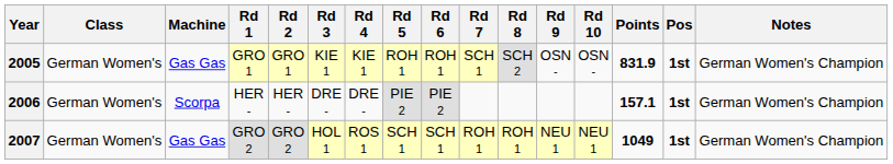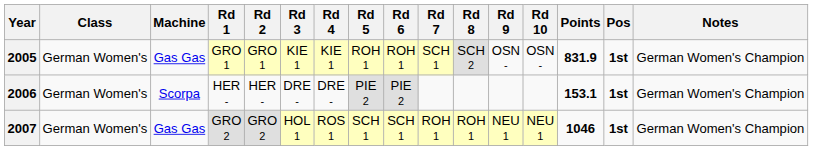 <table class="wikitable" style="text-align:center; font-size:95%">
 <tr valign="top">
 <th valign="middle">Year</th>
 <th valign="middle">Class</th>
 <th valign="middle">Machine</th>
 <th>Rd<br>1</th>
 <th>Rd<br>2</th>
 <th>Rd<br>3</th>
 <th>Rd<br>4</th>
 <th>Rd<br>5</th>
 <th>Rd<br>6</th>
 <th>Rd<br>7</th>
 <th>Rd<br>8</th>
 <th>Rd<br>9</th>
 <th>Rd<br>10</th>
 <th valign="middle">Points</th>
 <th valign="middle">Pos</th>
 <th valign="middle">Notes</th>
 </tr>
 <tr>
 <th>2005</th>
 <td align="left"> German Women's</td>
 <td><a href='#'>Gas Gas</a></td>
 <td style="background:#FFFFBF;">GRO<br><small>1</small></td>
 <td style="background:#FFFFBF;">GRO<br><small>1</small></td>
 <td style="background:#FFFFBF;">KIE<br><small>1</small></td>
 <td style="background:#FFFFBF;">KIE<br><small>1</small></td>
 <td style="background:#FFFFBF;">ROH<br><small>1</small></td>
 <td style="background:#FFFFBF;">ROH<br><small>1</small></td>
 <td style="background:#FFFFBF;">SCH<br><small>1</small></td>
 <td style="background:#DFDFDF;">SCH<br><small>2</small></td>
 <td>OSN<br><small>-</small></td>
 <td>OSN<br><small>-</small></td>
 <td><strong>831.9</strong></td>
 <td><strong>1st</strong></td>
 <td>German Women's Champion</td>
 </tr>
 <tr>
 <th>2006</th>
 <td align="left"> German Women's</td>
 <td><a href='#'>Scorpa</a></td>
 <td>HER<br><small>-</small></td>
 <td>HER<br><small>-</small></td>
 <td>DRE<br><small>-</small></td>
 <td>DRE<br><small>-</small></td>
 <td style="background:#DFDFDF;">PIE<br><small>2</small></td>
 <td style="background:#DFDFDF;">PIE<br><small>2</small></td>
 <td></td>
 <td></td>
 <td></td>
 <td></td>
-<td><strong>157.1</strong></td>
+<td><strong>153.1</strong></td>
 <td><strong>1st</strong></td>
 <td>German Women's Champion</td>
 </tr>
 <tr>
 <th>2007</th>
 <td align="left"> German Women's</td>
 <td><a href='#'>Gas Gas</a></td>
 <td style="background:#DFDFDF;">GRO<br><small>2</small></td>
 <td style="background:#DFDFDF;">GRO<br><small>2</small></td>
 <td style="background:#FFFFBF;">HOL<br><small>1</small></td>
 <td style="background:#FFFFBF;">ROS<br><small>1</small></td>
 <td style="background:#FFFFBF;">SCH<br><small>1</small></td>
 <td style="background:#FFFFBF;">SCH<br><small>1</small></td>
 <td style="background:#FFFFBF;">ROH<br><small>1</small></td>
 <td style="background:#FFFFBF;">ROH<br><small>1</small></td>
 <td style="background:#FFFFBF;">NEU<br><small>1</small></td>
 <td style="background:#FFFFBF;">NEU<br><small>1</small></td>
-<td><strong>1049</strong></td>
+<td><strong>1046</strong></td>
 <td><strong>1st</strong></td>
 <td>German Women's Champion</td>
 </tr>
 </table>
